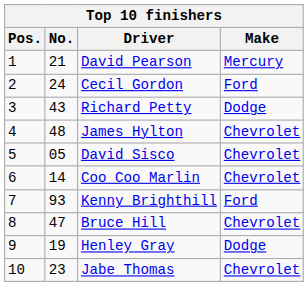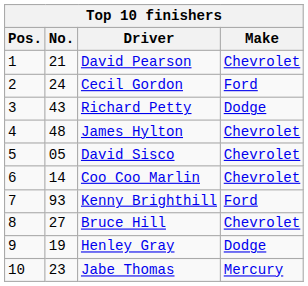 <table class="wikitable">
 <tr>
 <th colspan="4">Top 10 finishers</th>
 </tr>
 <tr>
 <th>Pos.</th>
 <th>No.</th>
 <th>Driver</th>
 <th>Make</th>
 </tr>
 <tr>
 <td>1</td>
 <td>21</td>
 <td><a href='#'>David Pearson</a></td>
-<td><a href='#'>Mercury</a></td>
+<td><a href='#'>Chevrolet</a></td>
 </tr>
 <tr>
 <td>2</td>
 <td>24</td>
 <td><a href='#'>Cecil Gordon</a></td>
 <td><a href='#'>Ford</a></td>
 </tr>
 <tr>
 <td>3</td>
 <td>43</td>
 <td><a href='#'>Richard Petty</a></td>
 <td><a href='#'>Dodge</a></td>
 </tr>
 <tr>
 <td>4</td>
 <td>48</td>
 <td><a href='#'>James Hylton</a></td>
 <td><a href='#'>Chevrolet</a></td>
 </tr>
 <tr>
 <td>5</td>
 <td>05</td>
 <td><a href='#'>David Sisco</a></td>
 <td><a href='#'>Chevrolet</a></td>
 </tr>
 <tr>
 <td>6</td>
 <td>14</td>
 <td><a href='#'>Coo Coo Marlin</a></td>
 <td><a href='#'>Chevrolet</a></td>
 </tr>
 <tr>
 <td>7</td>
 <td>93</td>
 <td><a href='#'>Kenny Brighthill</a></td>
 <td><a href='#'>Ford</a></td>
 </tr>
 <tr>
 <td>8</td>
-<td>47</td>
+<td>27</td>
 <td><a href='#'>Bruce Hill</a></td>
 <td><a href='#'>Chevrolet</a></td>
 </tr>
 <tr>
 <td>9</td>
 <td>19</td>
 <td><a href='#'>Henley Gray</a></td>
 <td><a href='#'>Dodge</a></td>
 </tr>
 <tr>
 <td>10</td>
 <td>23</td>
 <td><a href='#'>Jabe Thomas</a></td>
-<td><a href='#'>Chevrolet</a></td>
+<td><a href='#'>Mercury</a></td>
 </tr>
 </table>
